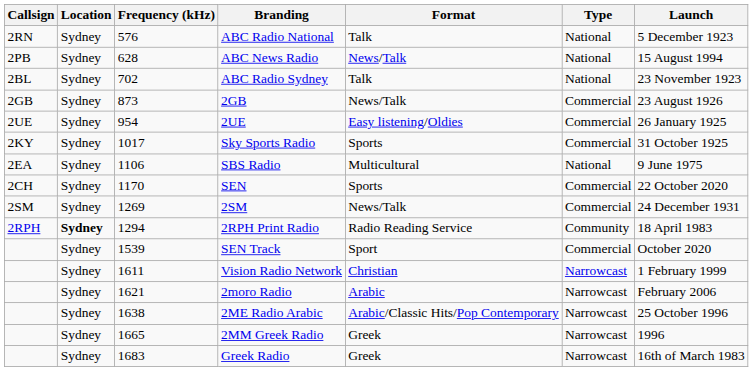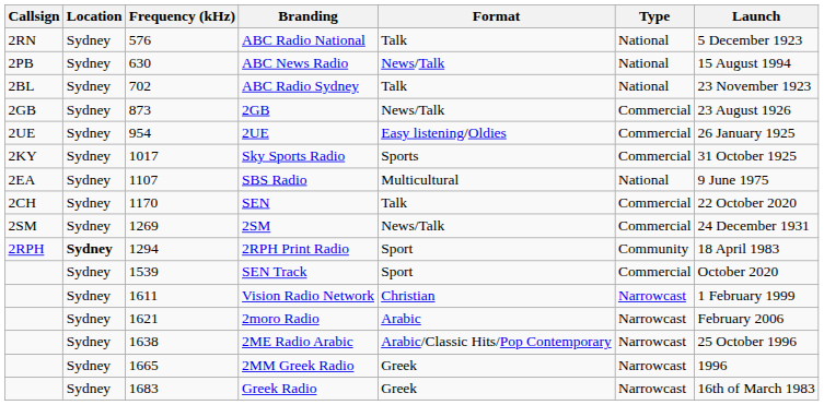 <table class="wikitable sortable">
 <tr>
 <th>Callsign</th>
 <th>Location</th>
 <th>Frequency (kHz)</th>
 <th>Branding</th>
 <th>Format</th>
 <th>Type</th>
 <th>Launch</th>
 </tr>
 <tr>
 <td>2RN</td>
 <td>Sydney</td>
 <td>576</td>
 <td><a href='#'>ABC Radio National</a></td>
 <td>Talk</td>
 <td>National</td>
 <td>5 December 1923</td>
 </tr>
 <tr>
 <td>2PB</td>
 <td>Sydney</td>
-<td>628</td>
+<td>630</td>
 <td><a href='#'>ABC News Radio</a></td>
 <td><a href='#'>News</a>/<a href='#'>Talk</a></td>
 <td>National</td>
 <td>15 August 1994</td>
 </tr>
 <tr>
 <td>2BL</td>
 <td>Sydney</td>
 <td>702</td>
 <td><a href='#'>ABC Radio Sydney</a></td>
 <td>Talk</td>
 <td>National</td>
 <td>23 November 1923</td>
 </tr>
 <tr>
 <td>2GB</td>
 <td>Sydney</td>
 <td>873</td>
 <td><a href='#'>2GB</a></td>
 <td>News/Talk</td>
 <td>Commercial</td>
 <td>23 August 1926</td>
 </tr>
 <tr>
 <td>2UE</td>
 <td>Sydney</td>
 <td>954</td>
 <td><a href='#'>2UE</a></td>
 <td><a href='#'>Easy listening</a>/<a href='#'>Oldies</a></td>
 <td>Commercial</td>
 <td>26 January 1925</td>
 </tr>
 <tr>
 <td>2KY</td>
 <td>Sydney</td>
 <td>1017</td>
 <td><a href='#'>Sky Sports Radio</a></td>
 <td>Sports</td>
 <td>Commercial</td>
 <td>31 October 1925</td>
 </tr>
 <tr>
 <td>2EA</td>
 <td>Sydney</td>
-<td>1106</td>
+<td>1107</td>
 <td><a href='#'>SBS Radio</a></td>
 <td>Multicultural</td>
 <td>National</td>
 <td>9 June 1975</td>
 </tr>
 <tr>
 <td>2CH</td>
 <td>Sydney</td>
 <td>1170</td>
 <td><a href='#'>SEN</a></td>
-<td>Sports</td>
+<td>Talk</td>
 <td>Commercial</td>
 <td>22 October 2020</td>
 </tr>
 <tr>
 <td>2SM</td>
 <td>Sydney</td>
 <td>1269</td>
 <td><a href='#'>2SM</a></td>
 <td>News/Talk</td>
 <td>Commercial</td>
 <td>24 December 1931</td>
 </tr>
 <tr>
 <td><a href='#'>2RPH</a></td>
 <td><strong>Sydney</strong></td>
 <td>1294</td>
 <td><a href='#'>2RPH Print Radio</a></td>
-<td>Radio Reading Service</td>
+<td>Sport</td>
 <td>Community</td>
 <td>18 April 1983</td>
 </tr>
 <tr>
 <td></td>
 <td>Sydney</td>
 <td>1539</td>
 <td><a href='#'>SEN Track</a></td>
 <td>Sport</td>
 <td>Commercial</td>
 <td>October 2020</td>
 </tr>
 <tr>
 <td></td>
 <td>Sydney</td>
 <td>1611</td>
 <td><a href='#'>Vision Radio Network</a></td>
 <td><a href='#'>Christian</a></td>
 <td><a href='#'>Narrowcast</a></td>
 <td>1 February 1999</td>
 </tr>
 <tr>
 <td></td>
 <td>Sydney</td>
 <td>1621</td>
 <td><a href='#'>2moro Radio</a></td>
 <td><a href='#'>Arabic</a></td>
 <td>Narrowcast</td>
 <td>February 2006</td>
 </tr>
 <tr>
 <td></td>
 <td>Sydney</td>
 <td>1638</td>
 <td><a href='#'>2ME Radio Arabic</a></td>
 <td><a href='#'>Arabic</a>/Classic Hits/<a href='#'>Pop Contemporary</a></td>
 <td>Narrowcast</td>
 <td>25 October 1996</td>
 </tr>
 <tr>
 <td></td>
 <td>Sydney</td>
 <td>1665</td>
 <td><a href='#'>2MM Greek Radio</a></td>
 <td>Greek</td>
 <td>Narrowcast</td>
 <td>1996</td>
 </tr>
 <tr>
 <td></td>
 <td>Sydney</td>
 <td>1683</td>
 <td><a href='#'>Greek Radio</a></td>
 <td>Greek</td>
 <td>Narrowcast</td>
 <td>16th of March 1983</td>
 </tr>
 </table>
